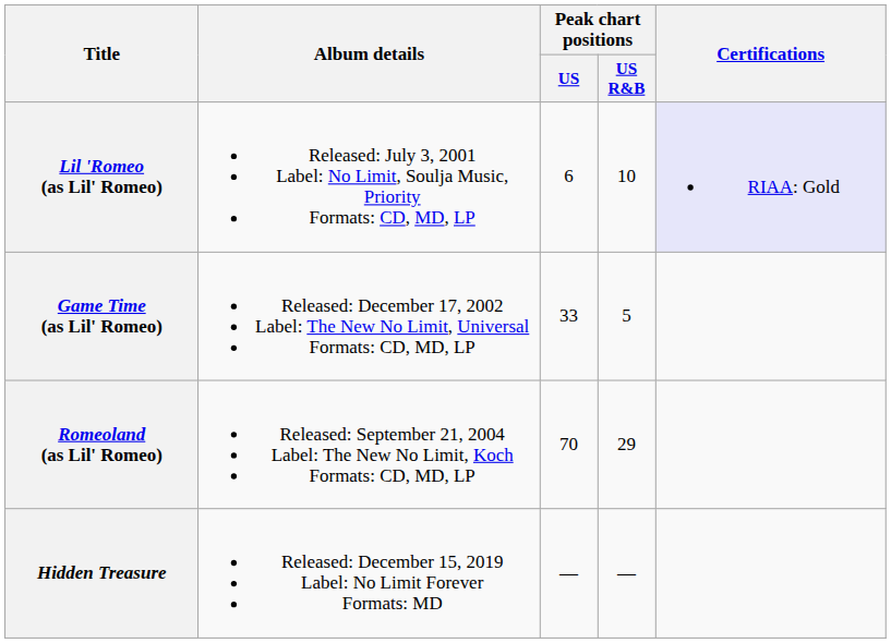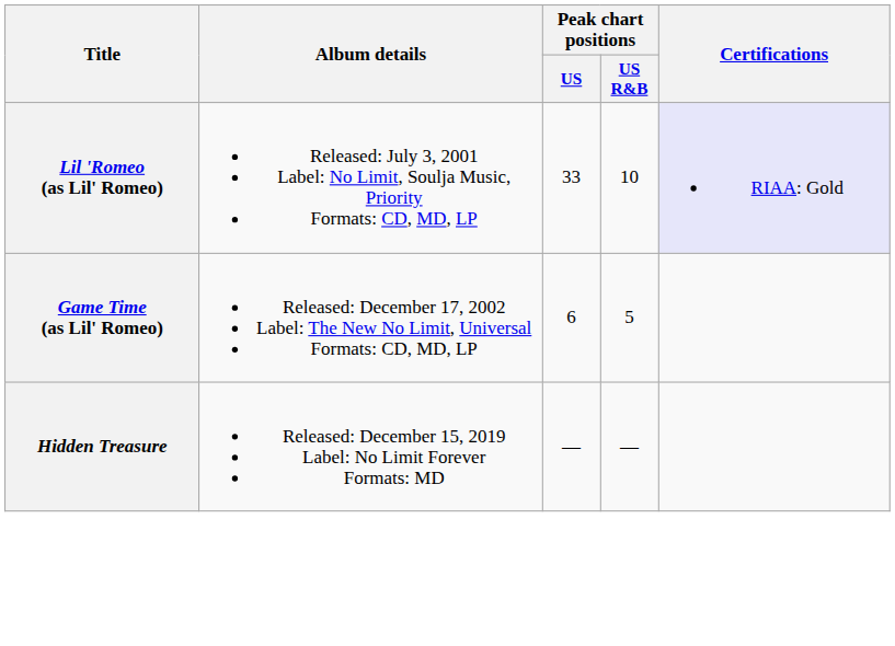 <table class="wikitable plainrowheaders" style="text-align:center;">
 <tr>
 <th scope="col" rowspan="2" style="width:10em;">Title</th>
 <th scope="col" rowspan="2" style="width:18em;">Album details</th>
 <th scope="col" colspan="2">Peak chart positions</th>
 <th scope="col" rowspan="2" style="width:12em;"><a href='#'>Certifications</a></th>
 </tr>
 <tr>
 <th style="width:3em;font-size:90%;"><a href='#'>US</a><br></th>
 <th style="width:3em;font-size:90%;"><a href='#'>US R&B</a><br></th>
 </tr>
 <tr>
 <th scope="row"><em><a href='#'>Lil 'Romeo</a></em> <br><span>(as Lil' Romeo)</span></th>
 <td><br><ul><li>Released: July 3, 2001</li><li>Label: <a href='#'>No Limit</a>, Soulja Music, <a href='#'>Priority</a></li><li>Formats: <a href='#'>CD</a>, <a href='#'>MD</a>, <a href='#'>LP</a></li></ul></td>
-<td>6</td>
+<td>33</td>
 <td>10</td>
 <td style="background: lavender;"><br><ul><li><a href='#'>RIAA</a>: Gold </li></ul></td>
 </tr>
 <tr>
 <th scope="row"><em><a href='#'>Game Time</a></em> <br><span>(as Lil' Romeo)</span></th>
 <td><br><ul><li>Released: December 17, 2002</li><li>Label: <a href='#'>The New No Limit</a>, <a href='#'>Universal</a></li><li>Formats: CD, MD, LP</li></ul></td>
-<td>33</td>
+<td>6</td>
 <td>5</td>
-<td></td>
-</tr>
-<tr>
-<th scope="row"><em><a href='#'>Romeoland</a></em> <br><span>(as Lil' Romeo)</span></th>
-<td><br><ul><li>Released: September 21, 2004</li><li>Label: The New No Limit, <a href='#'>Koch</a></li><li>Formats: CD, MD, LP</li></ul></td>
-<td>70</td>
-<td>29</td>
 <td></td>
 </tr>
 <tr>
 <th scope="row"><em>Hidden Treasure</em></th>
 <td><br><ul><li>Released: December 15, 2019</li><li>Label: No Limit Forever</li><li>Formats: MD</li></ul></td>
 <td>—</td>
 <td>—</td>
 <td></td>
 </tr>
 </table>
